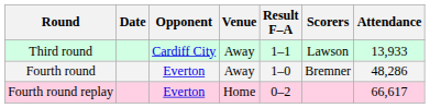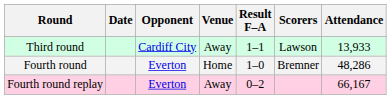 <table class="wikitable sortable" style="text-align:center;">
 <tr>
 <th>Round</th>
 <th>Date</th>
 <th>Opponent</th>
 <th>Venue</th>
 <th>Result<br>F–A</th>
 <th class=unsortable>Scorers</th>
 <th>Attendance</th>
 </tr>
 <tr bgcolor="#d0ffe3">
 <td>Third round</td>
 <td></td>
 <td><a href='#'>Cardiff City</a></td>
 <td>Away</td>
 <td>1–1</td>
 <td>Lawson</td>
 <td>13,933</td>
 </tr>
 <tr bgcolor="#f3f3f3">
 <td>Fourth round</td>
 <td></td>
 <td><a href='#'>Everton</a></td>
-<td>Away</td>
+<td>Home</td>
 <td>1–0</td>
 <td>Bremner</td>
 <td>48,286</td>
 </tr>
 <tr bgcolor="#ffd0e3">
 <td>Fourth round replay</td>
 <td></td>
 <td><a href='#'>Everton</a></td>
-<td>Home</td>
+<td>Away</td>
 <td>0–2</td>
 <td></td>
-<td>66,617</td>
+<td>66,167</td>
 </tr>
 </table>
